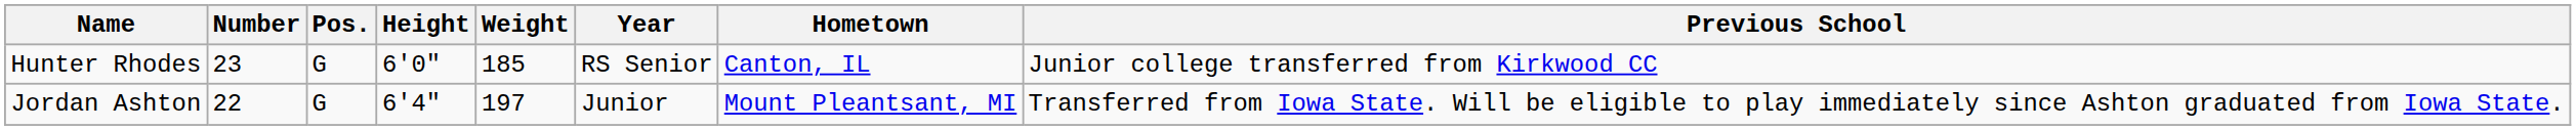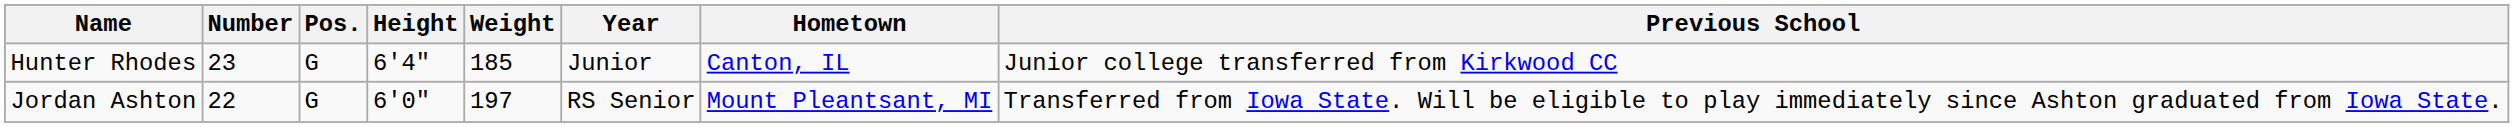 <table class="wikitable sortable" border="1">
 <tr>
 <th>Name</th>
 <th>Number</th>
 <th>Pos.</th>
 <th>Height</th>
 <th>Weight</th>
 <th>Year</th>
 <th>Hometown</th>
 <th class="unsortable">Previous School</th>
 </tr>
 <tr>
 <td>Hunter Rhodes</td>
 <td>23</td>
 <td>G</td>
-<td>6'0"</td>
+<td>6'4"</td>
 <td>185</td>
-<td>RS Senior</td>
+<td>Junior</td>
 <td><a href='#'>Canton, IL</a></td>
 <td>Junior college transferred from <a href='#'>Kirkwood CC</a></td>
 </tr>
 <tr>
 <td>Jordan Ashton</td>
 <td>22</td>
 <td>G</td>
-<td>6'4"</td>
+<td>6'0"</td>
 <td>197</td>
-<td>Junior</td>
+<td>RS Senior</td>
 <td><a href='#'>Mount Pleantsant, MI</a></td>
 <td>Transferred from <a href='#'>Iowa State</a>. Will be eligible to play immediately since Ashton graduated from <a href='#'>Iowa State</a>.</td>
 </tr>
 </table>
